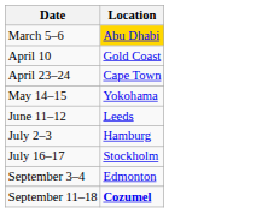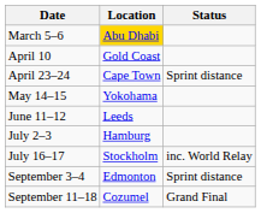 <table class="wikitable">
 <tr>
 <th>Date</th>
 <th>Location</th>
+<th>Status</th>
 </tr>
 <tr>
 <td>March 5–6</td>
 <td style="background: gold;"> <a href='#'>Abu Dhabi</a></td>
+<td></td>
 </tr>
 <tr>
 <td>April 10</td>
 <td> <a href='#'>Gold Coast</a></td>
+<td></td>
 </tr>
 <tr>
 <td>April 23–24</td>
 <td> <a href='#'>Cape Town</a></td>
+<td>Sprint distance</td>
 </tr>
 <tr>
 <td>May 14–15</td>
 <td> <a href='#'>Yokohama</a></td>
+<td></td>
 </tr>
 <tr>
 <td>June 11–12</td>
 <td> <a href='#'>Leeds</a></td>
+<td></td>
 </tr>
 <tr>
 <td>July 2–3</td>
 <td> <a href='#'>Hamburg</a></td>
+<td></td>
 </tr>
 <tr>
 <td>July 16–17</td>
 <td> <a href='#'>Stockholm</a></td>
+<td>inc. World Relay</td>
 </tr>
 <tr>
 <td>September 3–4</td>
 <td> <a href='#'>Edmonton</a></td>
+<td>Sprint distance</td>
 </tr>
 <tr>
 <td>September 11–18</td>
-<td><strong> <a href='#'>Cozumel</a></strong></td>
+<td> <a href='#'>Cozumel</a></td>
+<td>Grand Final</td>
 </tr>
 </table>
